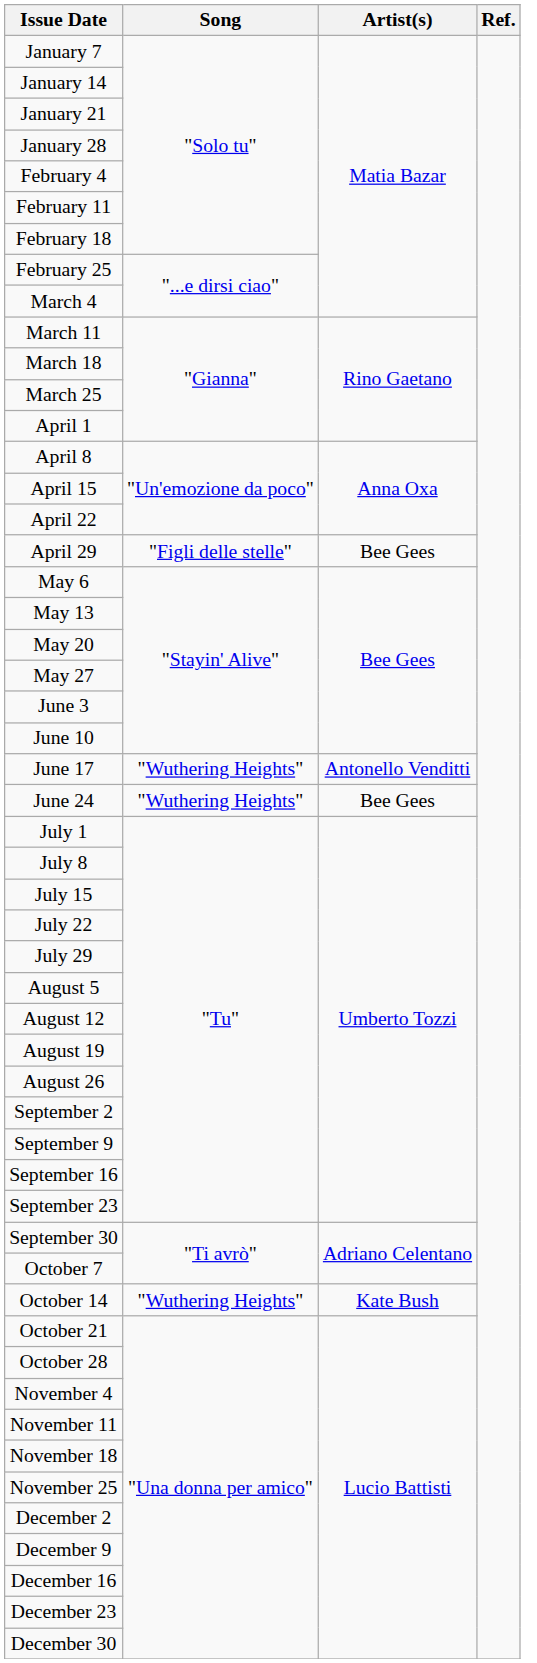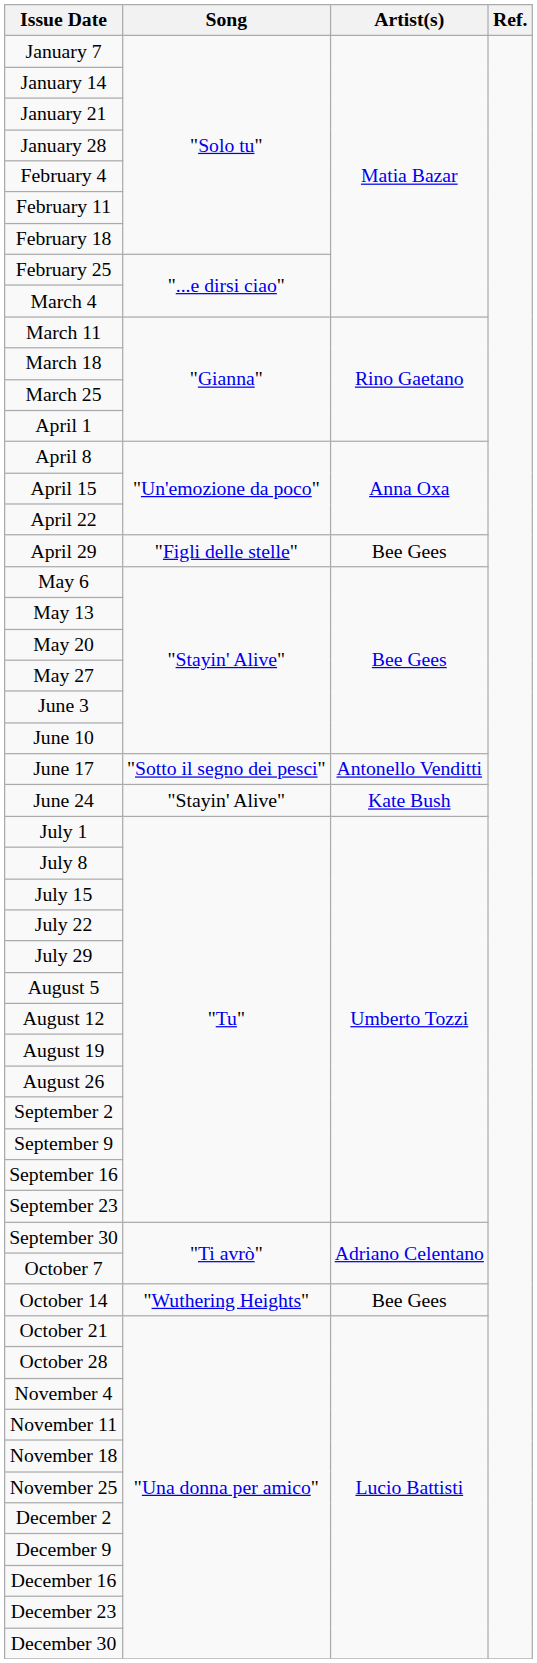 <table class="wikitable plainrowheaders" style="text-align: center;">
 <tr>
 <th>Issue Date</th>
 <th>Song</th>
 <th>Artist(s)</th>
 <th>Ref.</th>
 </tr>
 <tr>
 <td>January 7</td>
 <td rowspan="7">"<a href='#'>Solo tu</a>"</td>
 <td rowspan="9"><a href='#'>Matia Bazar</a></td>
 <td rowspan="52"></td>
 </tr>
 <tr>
 <td>January 14</td>
 </tr>
 <tr>
 <td>January 21</td>
 </tr>
 <tr>
 <td>January 28</td>
 </tr>
 <tr>
 <td>February 4</td>
 </tr>
 <tr>
 <td>February 11</td>
 </tr>
 <tr>
 <td>February 18</td>
 </tr>
 <tr>
 <td>February 25</td>
 <td rowspan="2">"<a href='#'>...e dirsi ciao</a>"</td>
 </tr>
 <tr>
 <td>March 4</td>
 </tr>
 <tr>
 <td>March 11</td>
 <td rowspan="4">"<a href='#'>Gianna</a>"</td>
 <td rowspan="4"><a href='#'>Rino Gaetano</a></td>
 </tr>
 <tr>
 <td>March 18</td>
 </tr>
 <tr>
 <td>March 25</td>
 </tr>
 <tr>
 <td>April 1</td>
 </tr>
 <tr>
 <td>April 8</td>
 <td rowspan="3">"<a href='#'>Un'emozione da poco</a>"</td>
 <td rowspan="3"><a href='#'>Anna Oxa</a></td>
 </tr>
 <tr>
 <td>April 15</td>
 </tr>
 <tr>
 <td>April 22</td>
 </tr>
 <tr>
 <td>April 29</td>
 <td>"<a href='#'>Figli delle stelle</a>"</td>
 <td>Bee Gees</td>
 </tr>
 <tr>
 <td>May 6</td>
 <td rowspan="6">"<a href='#'>Stayin' Alive</a>"</td>
 <td rowspan="6"><a href='#'>Bee Gees</a></td>
 </tr>
 <tr>
 <td>May 13</td>
 </tr>
 <tr>
 <td>May 20</td>
 </tr>
 <tr>
 <td>May 27</td>
 </tr>
 <tr>
 <td>June 3</td>
 </tr>
 <tr>
 <td>June 10</td>
 </tr>
 <tr>
 <td>June 17</td>
-<td>"<a href='#'>Wuthering Heights</a>"</td>
+<td>"<a href='#'>Sotto il segno dei pesci</a>"</td>
 <td><a href='#'>Antonello Venditti</a></td>
 </tr>
 <tr>
 <td>June 24</td>
-<td>"<a href='#'>Wuthering Heights</a>"</td>
-<td>Bee Gees</td>
+<td>"Stayin' Alive"</td>
+<td><a href='#'>Kate Bush</a></td>
 </tr>
 <tr>
 <td>July 1</td>
 <td rowspan="13">"<a href='#'>Tu</a>"</td>
 <td rowspan="13"><a href='#'>Umberto Tozzi</a></td>
 </tr>
 <tr>
 <td>July 8</td>
 </tr>
 <tr>
 <td>July 15</td>
 </tr>
 <tr>
 <td>July 22</td>
 </tr>
 <tr>
 <td>July 29</td>
 </tr>
 <tr>
 <td>August 5</td>
 </tr>
 <tr>
 <td>August 12</td>
 </tr>
 <tr>
 <td>August 19</td>
 </tr>
 <tr>
 <td>August 26</td>
 </tr>
 <tr>
 <td>September 2</td>
 </tr>
 <tr>
 <td>September 9</td>
 </tr>
 <tr>
 <td>September 16</td>
 </tr>
 <tr>
 <td>September 23</td>
 </tr>
 <tr>
 <td>September 30</td>
 <td rowspan="2">"<a href='#'>Ti avrò</a>"</td>
 <td rowspan="2"><a href='#'>Adriano Celentano</a></td>
 </tr>
 <tr>
 <td>October 7</td>
 </tr>
 <tr>
 <td>October 14</td>
 <td>"<a href='#'>Wuthering Heights</a>"</td>
-<td><a href='#'>Kate Bush</a></td>
+<td>Bee Gees</td>
 </tr>
 <tr>
 <td>October 21</td>
 <td rowspan="11">"<a href='#'>Una donna per amico</a>"</td>
 <td rowspan="11"><a href='#'>Lucio Battisti</a></td>
 </tr>
 <tr>
 <td>October 28</td>
 </tr>
 <tr>
 <td>November 4</td>
 </tr>
 <tr>
 <td>November 11</td>
 </tr>
 <tr>
 <td>November 18</td>
 </tr>
 <tr>
 <td>November 25</td>
 </tr>
 <tr>
 <td>December 2</td>
 </tr>
 <tr>
 <td>December 9</td>
 </tr>
 <tr>
 <td>December 16</td>
 </tr>
 <tr>
 <td>December 23</td>
 </tr>
 <tr>
 <td>December 30</td>
 </tr>
 </table>
